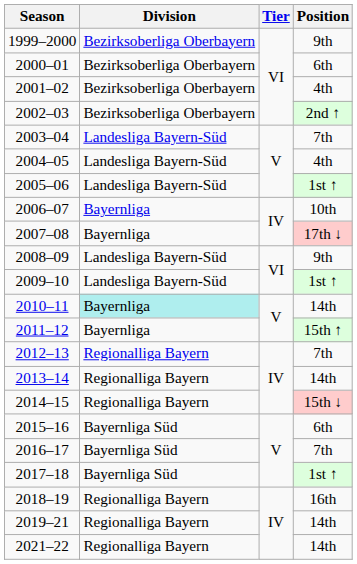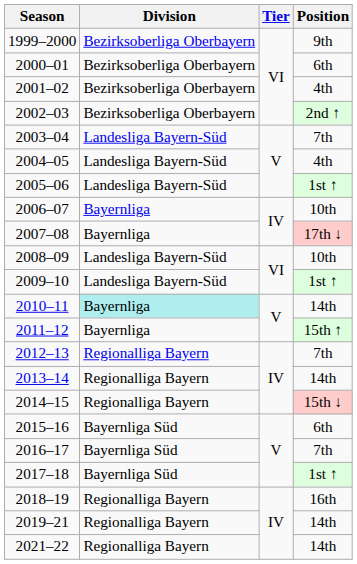 <table class="wikitable">
 <tr>
 <th>Season</th>
 <th>Division</th>
 <th><a href='#'>Tier</a></th>
 <th>Position</th>
 </tr>
 <tr align="center">
 <td>1999–2000</td>
 <td align="left"><a href='#'>Bezirksoberliga Oberbayern</a></td>
 <td rowspan=4>VI</td>
 <td>9th</td>
 </tr>
 <tr align="center">
 <td>2000–01</td>
 <td align="left">Bezirksoberliga Oberbayern</td>
 <td>6th</td>
 </tr>
 <tr align="center">
 <td>2001–02</td>
 <td align="left">Bezirksoberliga Oberbayern</td>
 <td>4th</td>
 </tr>
 <tr align="center">
 <td>2002–03</td>
 <td align="left">Bezirksoberliga Oberbayern</td>
 <td style="background:#ddffdd">2nd ↑</td>
 </tr>
 <tr align="center">
 <td>2003–04</td>
 <td align="left"><a href='#'>Landesliga Bayern-Süd</a></td>
 <td rowspan=3>V</td>
 <td>7th</td>
 </tr>
 <tr align="center">
 <td>2004–05</td>
 <td align="left">Landesliga Bayern-Süd</td>
 <td>4th</td>
 </tr>
 <tr align="center">
 <td>2005–06</td>
 <td align="left">Landesliga Bayern-Süd</td>
 <td style="background:#ddffdd">1st ↑</td>
 </tr>
 <tr align="center">
 <td>2006–07</td>
 <td align="left"><a href='#'>Bayernliga</a></td>
 <td rowspan=2>IV</td>
 <td>10th</td>
 </tr>
 <tr align="center">
 <td>2007–08</td>
 <td align="left">Bayernliga</td>
 <td style="background:#ffcccc">17th ↓</td>
 </tr>
 <tr align="center">
 <td>2008–09</td>
 <td align="left">Landesliga Bayern-Süd</td>
 <td rowspan=2>VI</td>
-<td>9th</td>
+<td>10th</td>
 </tr>
 <tr align="center">
 <td>2009–10</td>
 <td align="left">Landesliga Bayern-Süd</td>
 <td style="background:#ddffdd">1st ↑</td>
 </tr>
 <tr align="center">
 <td><a href='#'>2010–11</a></td>
 <td align="left" style="background: paleturquoise;">Bayernliga</td>
 <td rowspan=2>V</td>
 <td>14th</td>
 </tr>
 <tr align="center">
 <td><a href='#'>2011–12</a></td>
 <td align="left">Bayernliga</td>
 <td style="background:#ddffdd">15th ↑</td>
 </tr>
 <tr align="center">
 <td><a href='#'>2012–13</a></td>
 <td align="left"><a href='#'>Regionalliga Bayern</a></td>
 <td rowspan=3>IV</td>
 <td>7th</td>
 </tr>
 <tr align="center">
 <td><a href='#'>2013–14</a></td>
 <td align="left">Regionalliga Bayern</td>
 <td>14th</td>
 </tr>
 <tr align="center">
 <td>2014–15</td>
 <td align="left">Regionalliga Bayern</td>
 <td style="background:#ffcccc">15th ↓</td>
 </tr>
 <tr align="center">
 <td>2015–16</td>
 <td align="left">Bayernliga Süd</td>
 <td rowspan=3>V</td>
 <td>6th</td>
 </tr>
 <tr align="center">
 <td>2016–17</td>
 <td align="left">Bayernliga Süd</td>
 <td>7th</td>
 </tr>
 <tr align="center">
 <td>2017–18</td>
 <td align="left">Bayernliga Süd</td>
 <td style="background:#ddffdd">1st ↑</td>
 </tr>
 <tr align="center">
 <td>2018–19</td>
 <td align="left">Regionalliga Bayern</td>
 <td rowspan=3>IV</td>
 <td>16th</td>
 </tr>
 <tr align="center">
 <td>2019–21</td>
 <td align="left">Regionalliga Bayern</td>
 <td>14th</td>
 </tr>
 <tr align="center">
 <td>2021–22</td>
 <td align="left">Regionalliga Bayern</td>
 <td>14th</td>
 </tr>
 </table>
